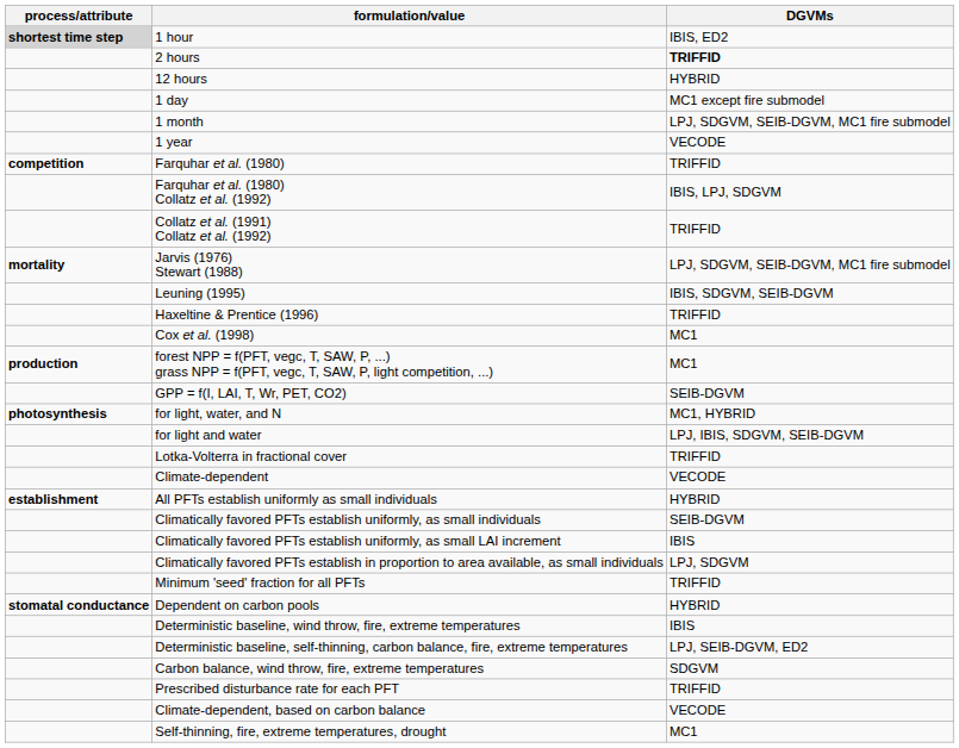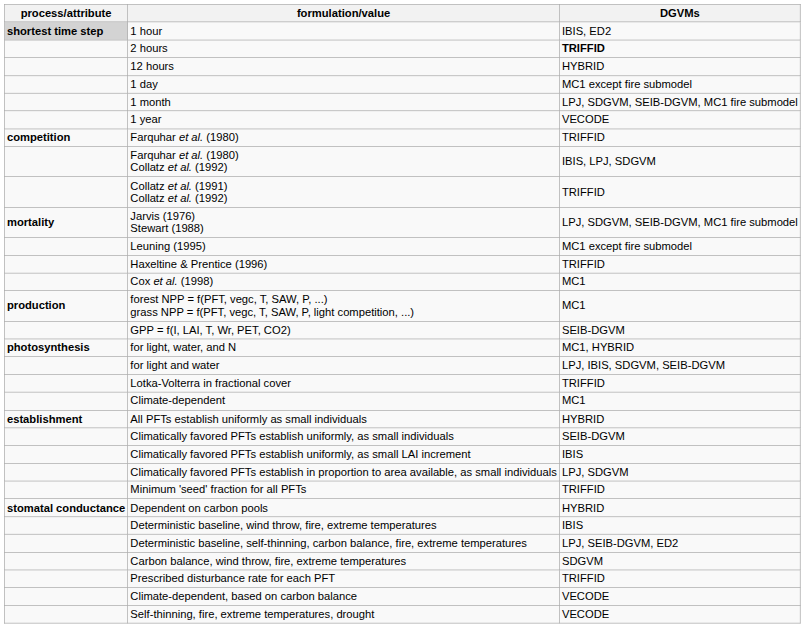 <table class="wikitable" border="1">
 <tr>
 <th>process/attribute</th>
 <th>formulation/value</th>
 <th>DGVMs</th>
 </tr>
 <tr>
 <td style="background: lightgrey;"><strong>shortest time step</strong></td>
 <td>1 hour</td>
 <td>IBIS, ED2</td>
 </tr>
 <tr>
 <td></td>
 <td>2 hours</td>
 <td><strong>TRIFFID</strong></td>
 </tr>
 <tr>
 <td></td>
 <td>12 hours</td>
 <td>HYBRID</td>
 </tr>
 <tr>
 <td></td>
 <td>1 day</td>
 <td>MC1 except fire submodel</td>
 </tr>
 <tr>
 <td></td>
 <td>1 month</td>
 <td>LPJ, SDGVM, SEIB-DGVM, MC1 fire submodel</td>
 </tr>
 <tr>
 <td></td>
 <td>1 year</td>
 <td>VECODE</td>
 </tr>
 <tr>
 <td><strong>competition</strong></td>
 <td>Farquhar <em>et al.</em> (1980)</td>
 <td>TRIFFID</td>
 </tr>
 <tr>
 <td></td>
 <td>Farquhar <em>et al.</em> (1980)<br>Collatz <em>et al.</em> (1992)</td>
 <td>IBIS, LPJ, SDGVM</td>
 </tr>
 <tr>
 <td></td>
 <td>Collatz <em>et al.</em> (1991)<br>Collatz <em>et al.</em> (1992)</td>
 <td>TRIFFID</td>
 </tr>
 <tr>
 <td><strong>mortality</strong></td>
 <td>Jarvis (1976)<br>Stewart (1988)</td>
 <td>LPJ, SDGVM, SEIB-DGVM, MC1 fire submodel</td>
 </tr>
 <tr>
 <td></td>
 <td>Leuning (1995)</td>
-<td>IBIS, SDGVM, SEIB-DGVM</td>
+<td>MC1 except fire submodel</td>
 </tr>
 <tr>
 <td></td>
 <td>Haxeltine & Prentice (1996)</td>
 <td>TRIFFID</td>
 </tr>
 <tr>
 <td></td>
 <td>Cox <em>et al.</em> (1998)</td>
 <td>MC1</td>
 </tr>
 <tr>
 <td><strong>production</strong></td>
 <td>forest NPP = f(PFT, vegc, T, SAW, P, ...)<br>grass NPP = f(PFT, vegc, T, SAW, P, light competition, ...)</td>
 <td>MC1</td>
 </tr>
 <tr>
 <td></td>
 <td>GPP = f(I, LAI, T, Wr, PET, CO2)</td>
 <td>SEIB-DGVM</td>
 </tr>
 <tr>
 <td><strong>photosynthesis</strong></td>
 <td>for light, water, and N</td>
 <td>MC1, HYBRID</td>
 </tr>
 <tr>
 <td></td>
 <td>for light and water</td>
 <td>LPJ, IBIS, SDGVM, SEIB-DGVM</td>
 </tr>
 <tr>
 <td></td>
 <td>Lotka-Volterra in fractional cover</td>
 <td>TRIFFID</td>
 </tr>
 <tr>
 <td></td>
 <td>Climate-dependent</td>
-<td>VECODE</td>
+<td>MC1</td>
 </tr>
 <tr>
 <td><strong>establishment</strong></td>
 <td>All PFTs establish uniformly as small individuals</td>
 <td>HYBRID</td>
 </tr>
 <tr>
 <td></td>
 <td>Climatically favored PFTs establish uniformly, as small individuals</td>
 <td>SEIB-DGVM</td>
 </tr>
 <tr>
 <td></td>
 <td>Climatically favored PFTs establish uniformly, as small LAI increment</td>
 <td>IBIS</td>
 </tr>
 <tr>
 <td></td>
 <td>Climatically favored PFTs establish in proportion to area available, as small individuals</td>
 <td>LPJ, SDGVM</td>
 </tr>
 <tr>
 <td></td>
 <td>Minimum 'seed' fraction for all PFTs</td>
 <td>TRIFFID</td>
 </tr>
 <tr>
 <td><strong>stomatal conductance</strong></td>
 <td>Dependent on carbon pools</td>
 <td>HYBRID</td>
 </tr>
 <tr>
 <td></td>
 <td>Deterministic baseline, wind throw, fire, extreme temperatures</td>
 <td>IBIS</td>
 </tr>
 <tr>
 <td></td>
 <td>Deterministic baseline, self-thinning, carbon balance, fire, extreme temperatures</td>
 <td>LPJ, SEIB-DGVM, ED2</td>
 </tr>
 <tr>
 <td></td>
 <td>Carbon balance, wind throw, fire, extreme temperatures</td>
 <td>SDGVM</td>
 </tr>
 <tr>
 <td></td>
 <td>Prescribed disturbance rate for each PFT</td>
 <td>TRIFFID</td>
 </tr>
 <tr>
 <td></td>
 <td>Climate-dependent, based on carbon balance</td>
 <td>VECODE</td>
 </tr>
 <tr>
 <td></td>
 <td>Self-thinning, fire, extreme temperatures, drought</td>
-<td>MC1</td>
+<td>VECODE</td>
 </tr>
 </table>
